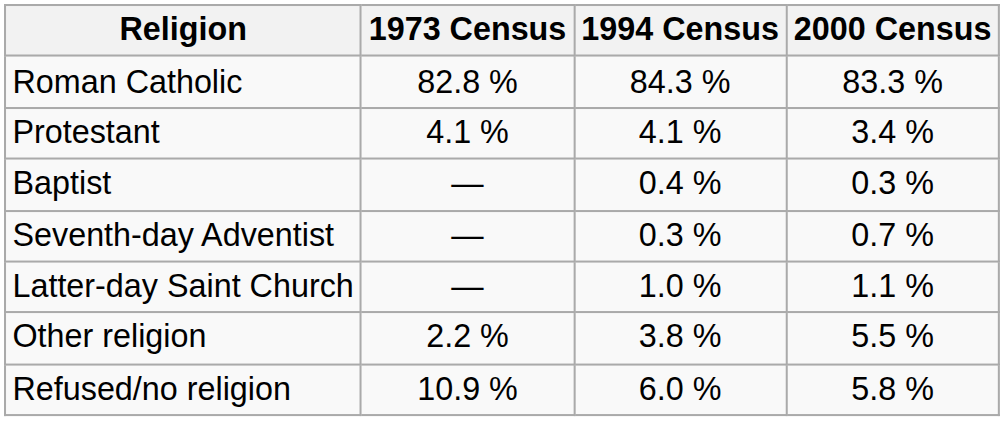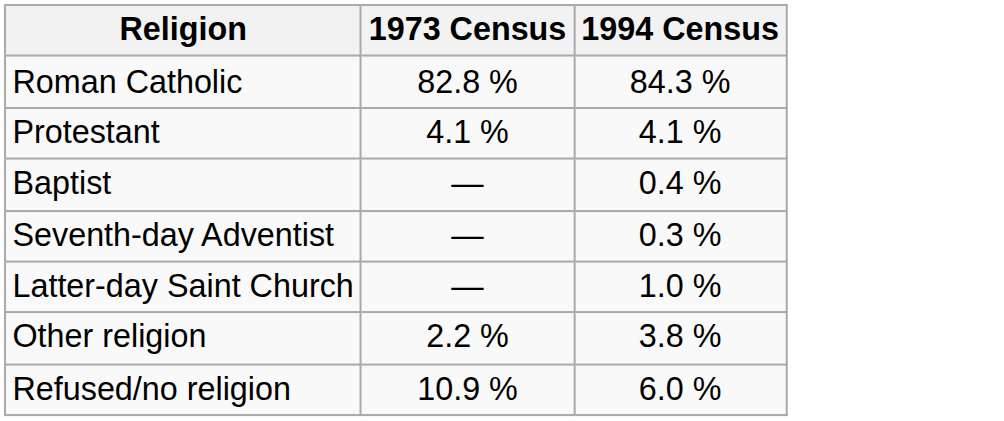 <table class="wikitable sortable">
 <tr>
 <th scope="col">Religion</th>
 <th scope="col">1973 Census</th>
 <th scope="col">1994 Census</th>
-<th scope="col">2000 Census</th>
 </tr>
 <tr>
 <td>Roman Catholic</td>
 <td align=center>82.8 %</td>
 <td align=center>84.3 %</td>
-<td align=center>83.3 %</td>
 </tr>
 <tr>
 <td>Protestant</td>
 <td align=center>4.1 %</td>
 <td align=center>4.1 %</td>
-<td align=center>3.4 %</td>
 </tr>
 <tr>
 <td>Baptist</td>
 <td align=center>—</td>
 <td align=center>0.4 %</td>
-<td align=center>0.3 %</td>
 </tr>
 <tr>
 <td>Seventh-day Adventist</td>
 <td align=center>—</td>
 <td align=center>0.3 %</td>
-<td align=center>0.7 %</td>
 </tr>
 <tr>
 <td>Latter-day Saint Church</td>
 <td align=center>—</td>
 <td align=center>1.0 %</td>
-<td align=center>1.1 %</td>
 </tr>
 <tr>
 <td>Other religion</td>
 <td align=center>2.2 %</td>
 <td align=center>3.8 %</td>
-<td align=center>5.5 %</td>
 </tr>
 <tr>
 <td>Refused/no religion</td>
 <td align=center>10.9 %</td>
 <td align=center>6.0 %</td>
-<td align=center>5.8 %</td>
 </tr>
 </table>
